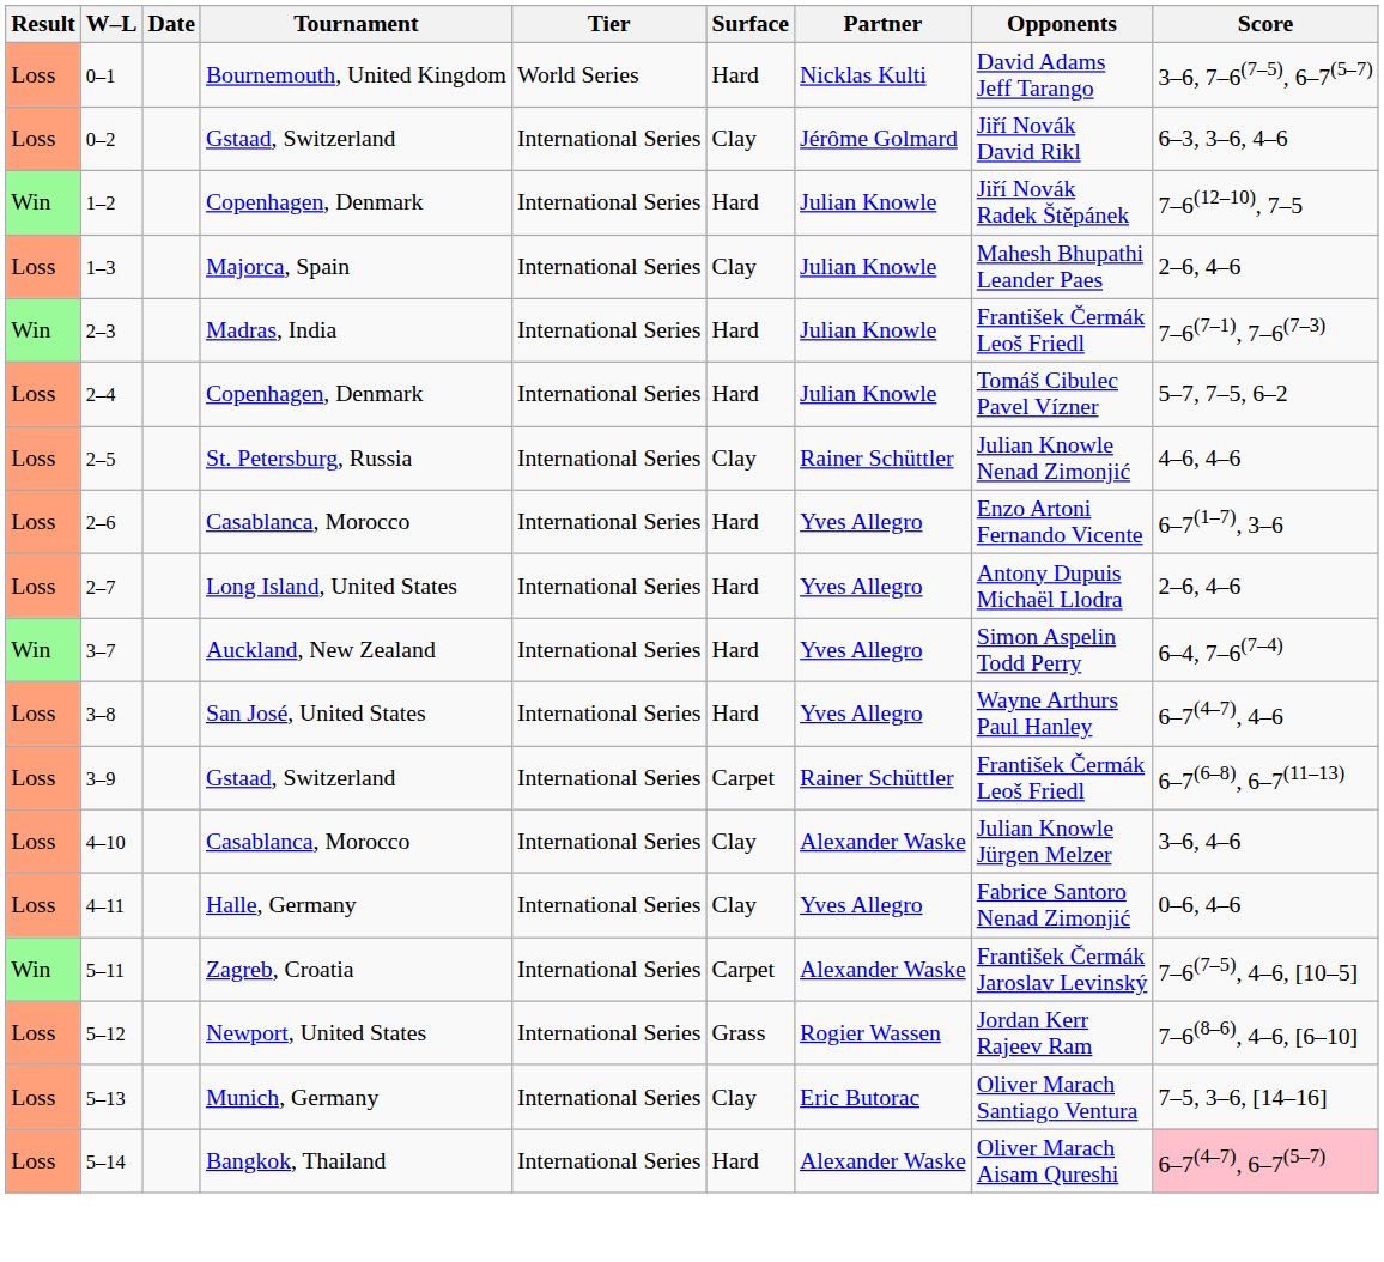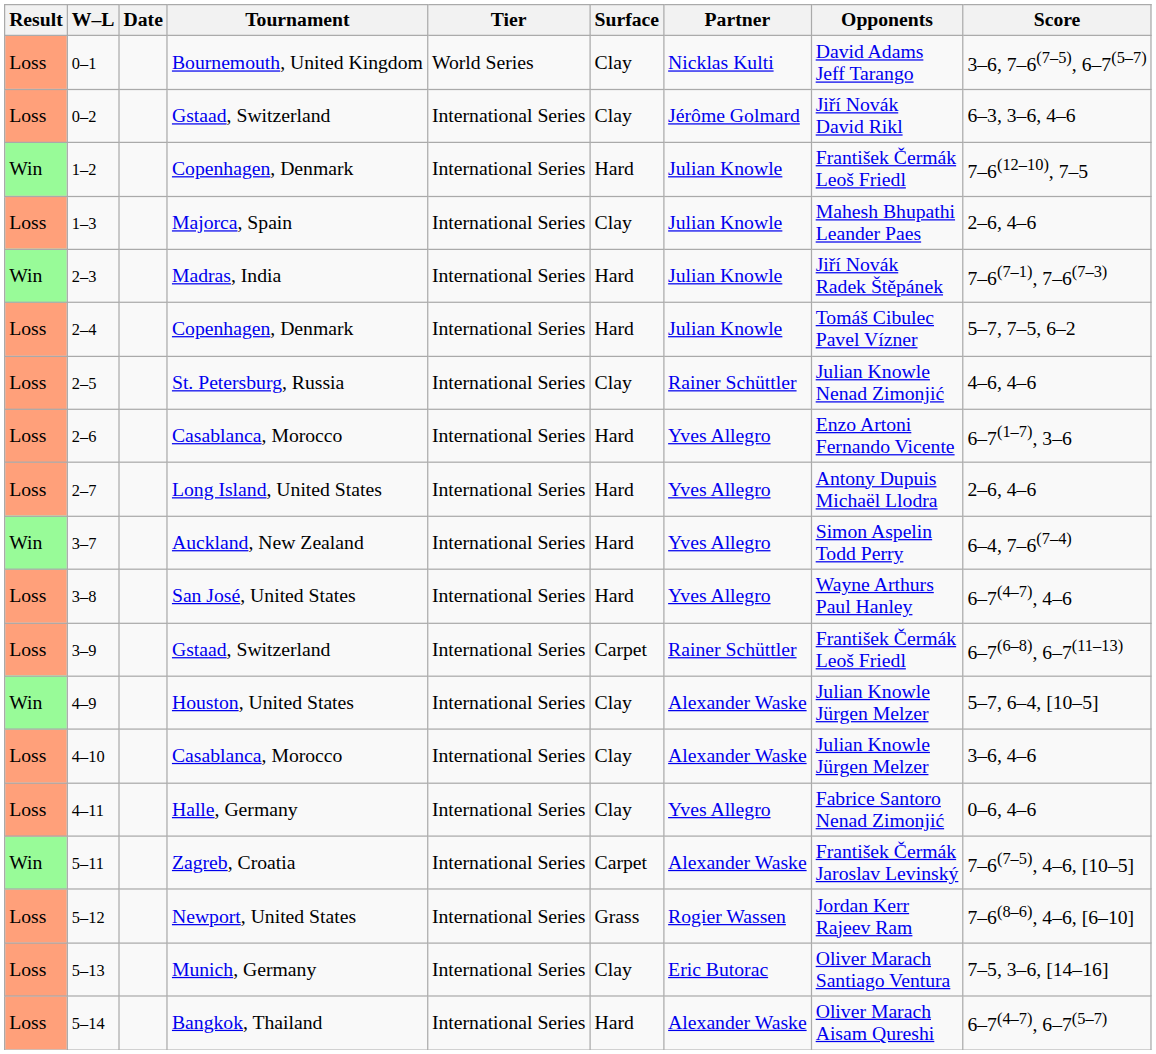 <table class="sortable wikitable">
 <tr>
 <th>Result</th>
 <th class="unsortable">W–L</th>
 <th>Date</th>
 <th>Tournament</th>
 <th>Tier</th>
 <th>Surface</th>
 <th>Partner</th>
 <th>Opponents</th>
 <th class="unsortable">Score</th>
 </tr>
 <tr>
 <td bgcolor=FFA07A>Loss</td>
 <td><small>0–1</small></td>
 <td><a href='#'></a></td>
 <td><a href='#'>Bournemouth</a>, United Kingdom</td>
 <td>World Series</td>
-<td>Hard</td>
+<td>Clay</td>
 <td> <a href='#'>Nicklas Kulti</a></td>
 <td> <a href='#'>David Adams</a> <br>  <a href='#'>Jeff Tarango</a></td>
 <td>3–6, 7–6<sup>(7–5)</sup>, 6–7<sup>(5–7)</sup></td>
 </tr>
 <tr>
 <td bgcolor=FFA07A>Loss</td>
 <td><small>0–2</small></td>
 <td><a href='#'></a></td>
 <td><a href='#'>Gstaad</a>, Switzerland</td>
 <td>International Series</td>
 <td>Clay</td>
 <td> <a href='#'>Jérôme Golmard</a></td>
 <td> <a href='#'>Jiří Novák</a><br> <a href='#'>David Rikl</a></td>
 <td>6–3, 3–6, 4–6</td>
 </tr>
 <tr>
 <td bgcolor=98FB98>Win</td>
 <td><small>1–2</small></td>
 <td><a href='#'></a></td>
 <td><a href='#'>Copenhagen</a>, Denmark</td>
 <td>International Series</td>
 <td>Hard</td>
 <td> <a href='#'>Julian Knowle</a></td>
-<td> <a href='#'>Jiří Novák</a> <br>  <a href='#'>Radek Štěpánek</a></td>
+<td> <a href='#'>František Čermák</a><br> <a href='#'>Leoš Friedl</a></td>
 <td>7–6<sup>(12–10)</sup>, 7–5</td>
 </tr>
 <tr>
 <td bgcolor=FFA07A>Loss</td>
 <td><small>1–3</small></td>
 <td><a href='#'></a></td>
 <td><a href='#'>Majorca</a>, Spain</td>
 <td>International Series</td>
 <td>Clay</td>
 <td> <a href='#'>Julian Knowle</a></td>
 <td> <a href='#'>Mahesh Bhupathi</a><br> <a href='#'>Leander Paes</a></td>
 <td>2–6, 4–6</td>
 </tr>
 <tr>
 <td bgcolor=98FB98>Win</td>
 <td><small>2–3</small></td>
 <td><a href='#'></a></td>
 <td><a href='#'>Madras</a>, India</td>
 <td>International Series</td>
 <td>Hard</td>
 <td> <a href='#'>Julian Knowle</a></td>
-<td> <a href='#'>František Čermák</a><br> <a href='#'>Leoš Friedl</a></td>
+<td> <a href='#'>Jiří Novák</a> <br>  <a href='#'>Radek Štěpánek</a></td>
 <td>7–6<sup>(7–1)</sup>, 7–6<sup>(7–3)</sup></td>
 </tr>
 <tr>
 <td bgcolor=FFA07A>Loss</td>
 <td><small>2–4</small></td>
 <td><a href='#'></a></td>
 <td><a href='#'>Copenhagen</a>, Denmark</td>
 <td>International Series</td>
 <td>Hard</td>
 <td> <a href='#'>Julian Knowle</a></td>
 <td> <a href='#'>Tomáš Cibulec</a> <br> <a href='#'>Pavel Vízner</a></td>
 <td>5–7, 7–5, 6–2</td>
 </tr>
 <tr>
 <td bgcolor=FFA07A>Loss</td>
 <td><small>2–5</small></td>
 <td><a href='#'></a></td>
 <td><a href='#'>St. Petersburg</a>, Russia</td>
 <td>International Series</td>
 <td>Clay</td>
 <td> <a href='#'>Rainer Schüttler</a></td>
 <td> <a href='#'>Julian Knowle</a><br>  <a href='#'>Nenad Zimonjić</a></td>
 <td>4–6, 4–6</td>
 </tr>
 <tr>
 <td bgcolor=FFA07A>Loss</td>
 <td><small>2–6</small></td>
 <td><a href='#'></a></td>
 <td><a href='#'>Casablanca</a>, Morocco</td>
 <td>International Series</td>
 <td>Hard</td>
 <td> <a href='#'>Yves Allegro</a></td>
 <td> <a href='#'>Enzo Artoni</a><br>  <a href='#'>Fernando Vicente</a></td>
 <td>6–7<sup>(1–7)</sup>, 3–6</td>
 </tr>
 <tr>
 <td bgcolor=FFA07A>Loss</td>
 <td><small>2–7</small></td>
 <td><a href='#'></a></td>
 <td><a href='#'>Long Island</a>, United States</td>
 <td>International Series</td>
 <td>Hard</td>
 <td> <a href='#'>Yves Allegro</a></td>
 <td> <a href='#'>Antony Dupuis</a><br>  <a href='#'>Michaël Llodra</a></td>
 <td>2–6, 4–6</td>
 </tr>
 <tr>
 <td bgcolor=98FB98>Win</td>
 <td><small>3–7</small></td>
 <td><a href='#'></a></td>
 <td><a href='#'>Auckland</a>, New Zealand</td>
 <td>International Series</td>
 <td>Hard</td>
 <td> <a href='#'>Yves Allegro</a></td>
 <td> <a href='#'>Simon Aspelin</a><br> <a href='#'>Todd Perry</a></td>
 <td>6–4, 7–6<sup>(7–4)</sup></td>
 </tr>
 <tr>
 <td bgcolor=FFA07A>Loss</td>
 <td><small>3–8</small></td>
 <td><a href='#'></a></td>
 <td><a href='#'>San José</a>, United States</td>
 <td>International Series</td>
 <td>Hard</td>
 <td> <a href='#'>Yves Allegro</a></td>
 <td> <a href='#'>Wayne Arthurs</a><br>  <a href='#'>Paul Hanley</a></td>
 <td>6–7<sup>(4–7)</sup>, 4–6</td>
 </tr>
 <tr>
 <td bgcolor=FFA07A>Loss</td>
 <td><small>3–9</small></td>
 <td><a href='#'></a></td>
 <td><a href='#'>Gstaad</a>, Switzerland</td>
 <td>International Series</td>
 <td>Carpet</td>
 <td> <a href='#'>Rainer Schüttler</a></td>
 <td> <a href='#'>František Čermák</a><br>  <a href='#'>Leoš Friedl</a></td>
 <td>6–7<sup>(6–8)</sup>, 6–7<sup>(11–13)</sup></td>
 </tr>
 <tr>
+<td bgcolor=98FB98>Win</td>
+<td><small>4–9</small></td>
+<td><a href='#'></a></td>
+<td><a href='#'>Houston</a>, United States</td>
+<td>International Series</td>
+<td>Clay</td>
+<td> <a href='#'>Alexander Waske</a></td>
+<td> <a href='#'>Julian Knowle</a> <br> <a href='#'>Jürgen Melzer</a></td>
+<td>5–7, 6–4, [10–5]</td>
+</tr>
+<tr>
 <td bgcolor=FFA07A>Loss</td>
 <td><small>4–10</small></td>
 <td><a href='#'></a></td>
 <td><a href='#'>Casablanca</a>, Morocco</td>
 <td>International Series</td>
 <td>Clay</td>
 <td> <a href='#'>Alexander Waske</a></td>
 <td> <a href='#'>Julian Knowle</a><br>  <a href='#'>Jürgen Melzer</a></td>
 <td>3–6, 4–6</td>
 </tr>
 <tr>
 <td bgcolor=FFA07A>Loss</td>
 <td><small>4–11</small></td>
 <td><a href='#'></a></td>
 <td><a href='#'>Halle</a>, Germany</td>
 <td>International Series</td>
 <td>Clay</td>
 <td> <a href='#'>Yves Allegro</a></td>
 <td> <a href='#'>Fabrice Santoro</a><br>  <a href='#'>Nenad Zimonjić</a></td>
 <td>0–6, 4–6</td>
 </tr>
 <tr>
 <td bgcolor=98FB98>Win</td>
 <td><small>5–11</small></td>
 <td><a href='#'></a></td>
 <td><a href='#'>Zagreb</a>, Croatia</td>
 <td>International Series</td>
 <td>Carpet</td>
 <td> <a href='#'>Alexander Waske</a></td>
 <td> <a href='#'>František Čermák</a> <br>  <a href='#'>Jaroslav Levinský</a></td>
 <td>7–6<sup>(7–5)</sup>, 4–6, [10–5]</td>
 </tr>
 <tr>
 <td bgcolor=FFA07A>Loss</td>
 <td><small>5–12</small></td>
 <td><a href='#'></a></td>
 <td><a href='#'>Newport</a>, United States</td>
 <td>International Series</td>
 <td>Grass</td>
 <td> <a href='#'>Rogier Wassen</a></td>
 <td> <a href='#'>Jordan Kerr</a><br>  <a href='#'>Rajeev Ram</a></td>
 <td>7–6<sup>(8–6)</sup>, 4–6, [6–10]</td>
 </tr>
 <tr>
 <td bgcolor=FFA07A>Loss</td>
 <td><small>5–13</small></td>
 <td><a href='#'></a></td>
 <td><a href='#'>Munich</a>, Germany</td>
 <td>International Series</td>
 <td>Clay</td>
 <td> <a href='#'>Eric Butorac</a></td>
 <td> <a href='#'>Oliver Marach</a> <br>  <a href='#'>Santiago Ventura</a></td>
 <td>7–5, 3–6, [14–16]</td>
 </tr>
 <tr>
 <td bgcolor=FFA07A>Loss</td>
 <td><small>5–14</small></td>
 <td><a href='#'></a></td>
 <td><a href='#'>Bangkok</a>, Thailand</td>
 <td>International Series</td>
 <td>Hard</td>
 <td> <a href='#'>Alexander Waske</a></td>
 <td> <a href='#'>Oliver Marach</a> <br>  <a href='#'>Aisam Qureshi</a></td>
-<td style="background: pink;">6–7<sup>(4–7)</sup>, 6–7<sup>(5–7)</sup></td>
+<td>6–7<sup>(4–7)</sup>, 6–7<sup>(5–7)</sup></td>
 </tr>
 </table>
